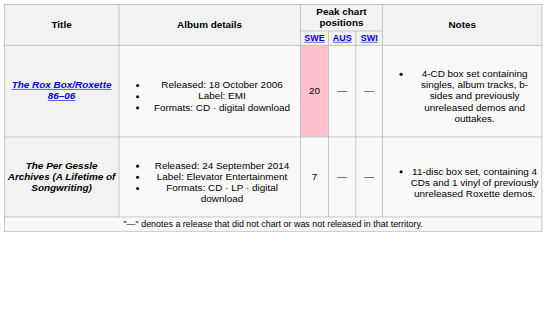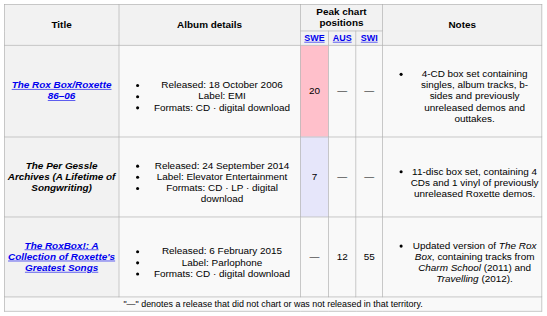 <table class="wikitable plainrowheaders" style="text-align:center;" border="1">
 <tr>
 <th scope="col" rowspan="2" style="width:15em;">Title</th>
 <th scope="col" rowspan="2" style="width:25em;">Album details</th>
 <th scope="col" colspan="3">Peak chart positions</th>
 <th scope="col" rowspan="2" style="width:22em;">Notes</th>
 </tr>
 <tr>
 <th scope="col" style="width:3em;font-size:90%;"><a href='#'>SWE</a><br></th>
 <th scope="col" style="width:3em;font-size:90%;"><a href='#'>AUS</a><br></th>
 <th scope="col" style="width:3em;font-size:90%;"><a href='#'>SWI</a><br></th>
 </tr>
 <tr>
 <th scope="row"><em><a href='#'>The Rox Box/Roxette 86–06</a></em></th>
 <td><br><ul><li>Released: 18 October 2006</li><li>Label: EMI</li><li>Formats: CD · digital download</li></ul></td>
 <td style="background: pink;">20</td>
 <td>—</td>
 <td>—</td>
 <td><br><ul><li>4-CD box set containing singles, album tracks, b-sides and previously unreleased demos and outtakes.</li></ul></td>
 </tr>
 <tr>
 <th scope="row"><em>The Per Gessle Archives (A Lifetime of Songwriting)</em></th>
 <td><br><ul><li>Released: 24 September 2014</li><li>Label: Elevator Entertainment</li><li>Formats: CD · LP · digital download</li></ul></td>
-<td>7</td>
+<td style="background: lavender;">7</td>
 <td>—</td>
 <td>—</td>
 <td><br><ul><li>11-disc box set, containing 4 CDs and 1 vinyl of previously unreleased Roxette demos.</li></ul></td>
 </tr>
 <tr>
+<th scope="row"><em><a href='#'>The RoxBox!: A Collection of Roxette's Greatest Songs</a></em></th>
+<td><br><ul><li>Released: 6 February 2015</li><li>Label: Parlophone</li><li>Formats: CD · digital download</li></ul></td>
+<td>—</td>
+<td>12</td>
+<td>55</td>
+<td><br><ul><li>Updated version of <em>The Rox Box</em>, containing tracks from <em>Charm School</em> (2011) and <em>Travelling</em> (2012).</li></ul></td>
+</tr>
+<tr>
 <td colspan="6" style="font-size:90%">"—" denotes a release that did not chart or was not released in that territory.</td>
 </tr>
 </table>
